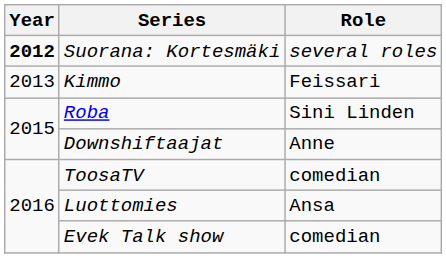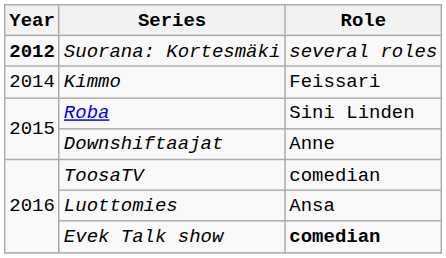 <table class="wikitable">
 <tr>
 <th>Year</th>
 <th>Series</th>
 <th>Role</th>
 </tr>
 <tr>
 <td><strong>2012</strong></td>
 <td><em>Suorana: Kortesmäki</em></td>
 <td><em>several roles</em></td>
 </tr>
 <tr>
-<td>2013</td>
+<td>2014</td>
 <td><em>Kimmo</em></td>
 <td>Feissari</td>
 </tr>
 <tr>
 <td rowspan="2">2015</td>
 <td><em><a href='#'>Roba</a></em></td>
 <td>Sini Linden</td>
 </tr>
 <tr>
 <td><em>Downshiftaajat</em></td>
 <td>Anne</td>
 </tr>
 <tr>
 <td rowspan="3">2016</td>
 <td><em>ToosaTV</em></td>
 <td>comedian</td>
 </tr>
 <tr>
 <td><em>Luottomies</em></td>
 <td>Ansa</td>
 </tr>
 <tr>
 <td><em>Evek Talk show</em></td>
-<td>comedian</td>
+<td><strong>comedian</strong></td>
 </tr>
 </table>
